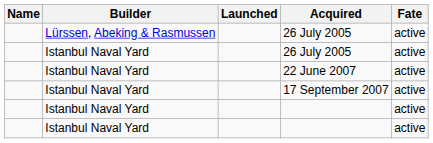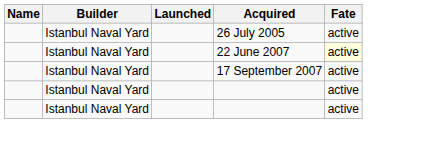 <table class="wikitable">
 <tr>
 <th>Name</th>
 <th>Builder</th>
 <th>Launched</th>
 <th>Acquired</th>
 <th>Fate</th>
-</tr>
-<tr>
-<td></td>
-<td><a href='#'>Lürssen</a>, <a href='#'>Abeking & Rasmussen</a></td>
-<td></td>
-<td>26 July 2005</td>
-<td>active</td>
 </tr>
 <tr>
 <td></td>
 <td>Istanbul Naval Yard</td>
 <td></td>
 <td>26 July 2005</td>
 <td>active</td>
 </tr>
 <tr>
 <td></td>
 <td>Istanbul Naval Yard</td>
 <td></td>
 <td>22 June 2007</td>
-<td>active</td>
+<td style="background: lightyellow;">active</td>
 </tr>
 <tr>
 <td></td>
 <td>Istanbul Naval Yard</td>
 <td></td>
 <td>17 September 2007</td>
 <td>active</td>
 </tr>
 <tr>
 <td></td>
 <td>Istanbul Naval Yard</td>
 <td></td>
 <td></td>
 <td>active</td>
 </tr>
 <tr>
 <td></td>
 <td>Istanbul Naval Yard</td>
 <td></td>
 <td></td>
 <td>active</td>
 </tr>
 </table>
